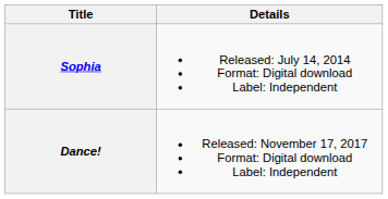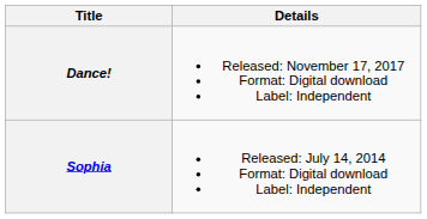 <table class="wikitable plainrowheaders" style="text-align:center;" border="1">
 <tr>
 <th scope="col" style="width:12em;">Title</th>
 <th scope="col" style="width:18em;">Details</th>
 </tr>
 <tr>
+<th scope="row"><em>Dance!</em></th>
+<td><br><ul><li>Released: November 17, 2017</li><li>Format: Digital download</li><li>Label: Independent</li></ul></td>
+</tr>
+<tr>
 <th scope="row"><em><a href='#'>Sophia</a></em></th>
 <td><br><ul><li>Released: July 14, 2014</li><li>Format: Digital download</li><li>Label: Independent</li></ul></td>
 </tr>
-<tr>
-<th scope="row"><em>Dance!</em></th>
-<td><br><ul><li>Released: November 17, 2017</li><li>Format: Digital download</li><li>Label: Independent</li></ul></td>
-</tr>
 </table>
